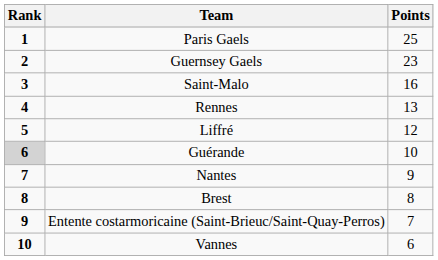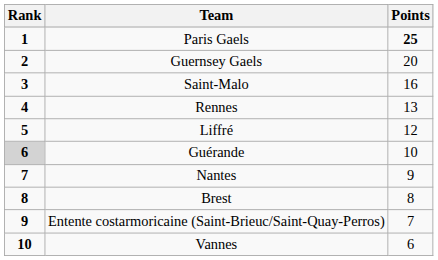 <table class="wikitable">
 <tr style="background:silver"!>
 <th>Rank</th>
 <th>Team</th>
 <th>Points</th>
 </tr>
 <tr align="center">
 <td><strong>1</strong></td>
 <td>Paris Gaels</td>
-<td>25</td>
+<td><strong>25</strong></td>
 </tr>
 <tr align="center">
 <td><strong>2</strong></td>
 <td>Guernsey Gaels</td>
-<td>23</td>
+<td>20</td>
 </tr>
 <tr align="center">
 <td><strong>3</strong></td>
 <td>Saint-Malo</td>
 <td>16</td>
 </tr>
 <tr align="center">
 <td><strong>4</strong></td>
 <td>Rennes</td>
 <td>13</td>
 </tr>
 <tr align="center">
 <td><strong>5</strong></td>
 <td>Liffré</td>
 <td>12</td>
 </tr>
 <tr align="center">
 <td style="background: lightgrey;"><strong>6</strong></td>
 <td>Guérande</td>
 <td>10</td>
 </tr>
 <tr align="center">
 <td><strong>7</strong></td>
 <td>Nantes</td>
 <td>9</td>
 </tr>
 <tr align="center">
 <td><strong>8</strong></td>
 <td>Brest</td>
 <td>8</td>
 </tr>
 <tr align="center">
 <td><strong>9</strong></td>
 <td>Entente costarmoricaine (Saint-Brieuc/Saint-Quay-Perros)</td>
 <td>7</td>
 </tr>
 <tr align="center">
 <td><strong>10</strong></td>
 <td>Vannes</td>
 <td>6</td>
 </tr>
 </table>
